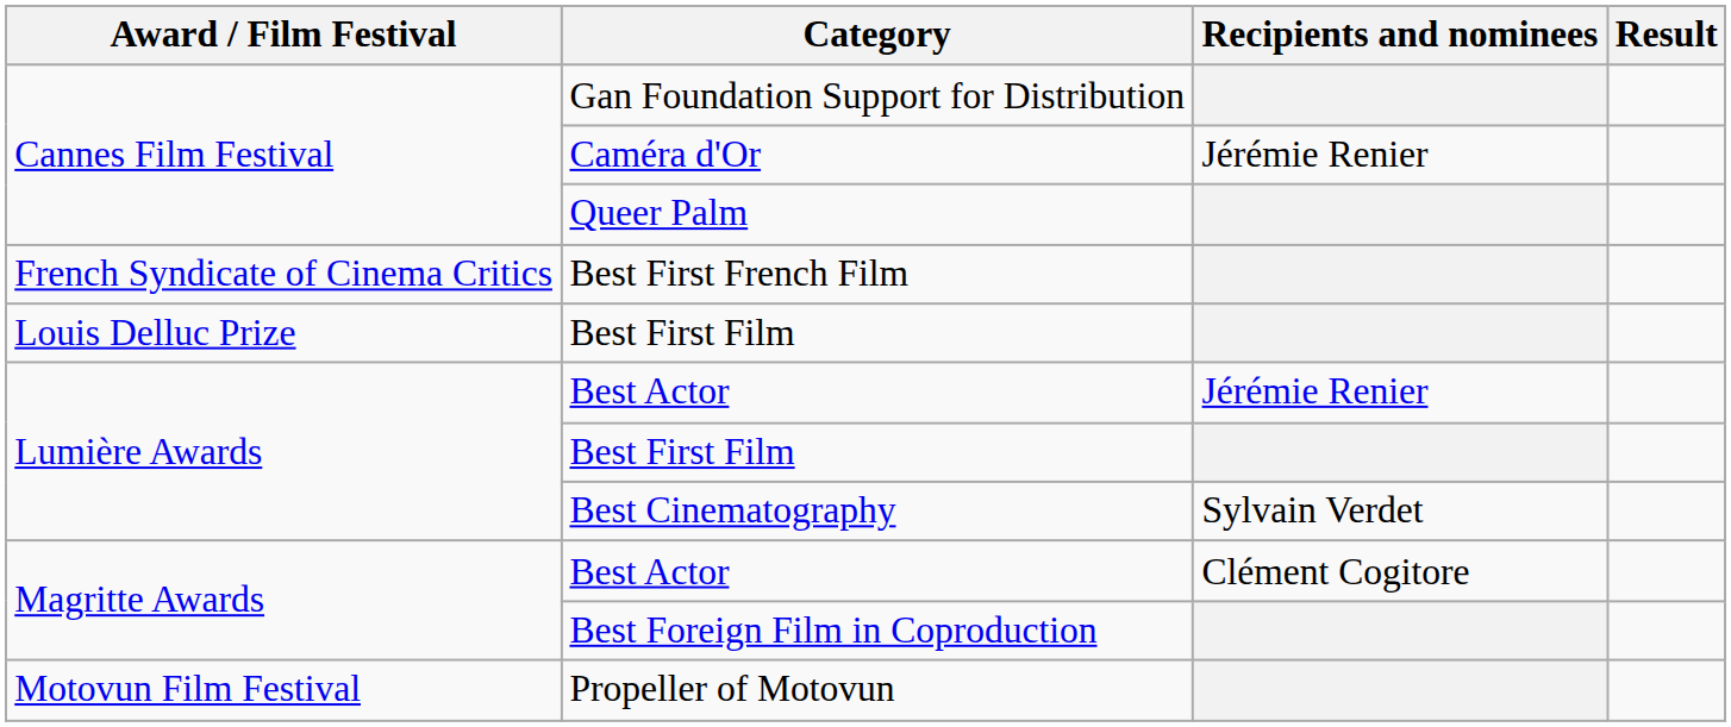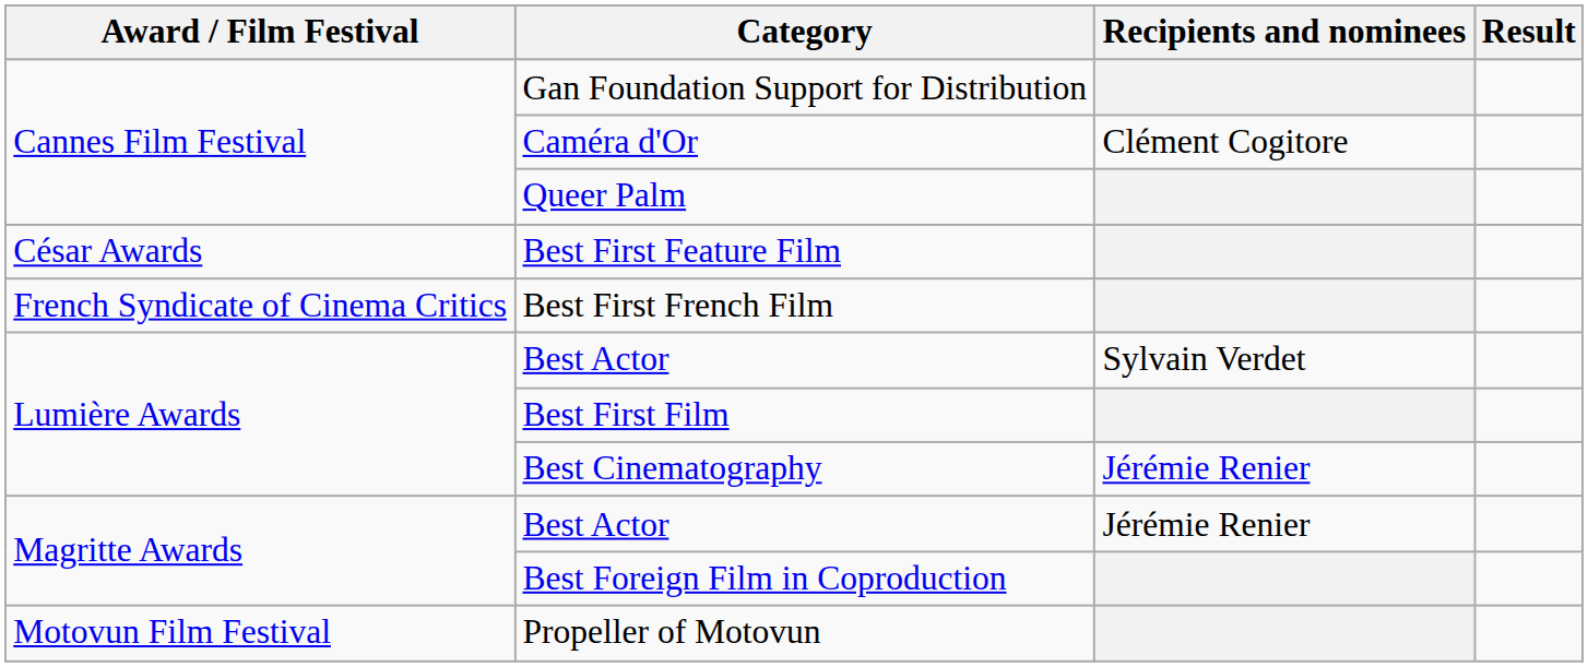 <table class="wikitable plainrowheaders sortable">
 <tr style="background:#ccc; text-align:center;">
 <th scope="col">Award / Film Festival</th>
 <th scope="col">Category</th>
 <th scope="col">Recipients and nominees</th>
 <th scope="col">Result</th>
 </tr>
 <tr>
 <td rowspan=3><a href='#'>Cannes Film Festival</a></td>
 <td>Gan Foundation Support for Distribution</td>
 <th></th>
 <td></td>
 </tr>
 <tr>
 <td><a href='#'>Caméra d'Or</a></td>
-<td>Jérémie Renier</td>
+<td>Clément Cogitore</td>
 <td></td>
 </tr>
 <tr>
 <td><a href='#'>Queer Palm</a></td>
+<th></th>
+<td></td>
+</tr>
+<tr>
+<td><a href='#'>César Awards</a></td>
+<td><a href='#'>Best First Feature Film</a></td>
 <th></th>
 <td></td>
 </tr>
 <tr>
 <td><a href='#'>French Syndicate of Cinema Critics</a></td>
 <td>Best First French Film</td>
 <th></th>
 <td></td>
 </tr>
 <tr>
-<td><a href='#'>Louis Delluc Prize</a></td>
-<td>Best First Film</td>
-<th></th>
-<td></td>
-</tr>
-<tr>
 <td rowspan=3><a href='#'>Lumière Awards</a></td>
 <td><a href='#'>Best Actor</a></td>
-<td><a href='#'>Jérémie Renier</a></td>
+<td>Sylvain Verdet</td>
 <td></td>
 </tr>
 <tr>
 <td><a href='#'>Best First Film</a></td>
 <th></th>
 <td></td>
 </tr>
 <tr>
 <td><a href='#'>Best Cinematography</a></td>
-<td>Sylvain Verdet</td>
+<td><a href='#'>Jérémie Renier</a></td>
 <td></td>
 </tr>
 <tr>
 <td rowspan="2"><a href='#'>Magritte Awards</a></td>
 <td><a href='#'>Best Actor</a></td>
-<td>Clément Cogitore</td>
+<td>Jérémie Renier</td>
 <td></td>
 </tr>
 <tr>
 <td><a href='#'>Best Foreign Film in Coproduction</a></td>
 <th></th>
 <td></td>
 </tr>
 <tr>
 <td><a href='#'>Motovun Film Festival</a></td>
 <td>Propeller of Motovun</td>
 <th></th>
 <td></td>
 </tr>
 </table>
